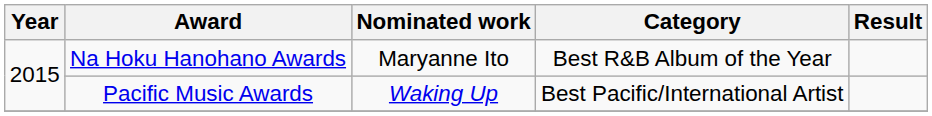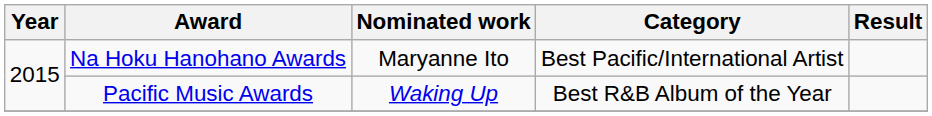 <table class="wikitable plainrowheaders" style="text-align:center;">
 <tr>
 <th>Year</th>
 <th>Award</th>
 <th>Nominated work</th>
 <th>Category</th>
 <th>Result</th>
 </tr>
 <tr>
 <td rowspan="2">2015</td>
 <td rowspan="1"><a href='#'>Na Hoku Hanohano Awards</a></td>
 <td>Maryanne Ito</td>
-<td>Best R&B Album of the Year</td>
+<td>Best Pacific/International Artist</td>
 <td></td>
 </tr>
 <tr>
 <td rowspan="1"><a href='#'>Pacific Music Awards</a></td>
 <td><em><a href='#'>Waking Up</a></em></td>
-<td>Best Pacific/International Artist</td>
+<td>Best R&B Album of the Year</td>
 <td></td>
 </tr>
 <tr>
 </tr>
 </table>
